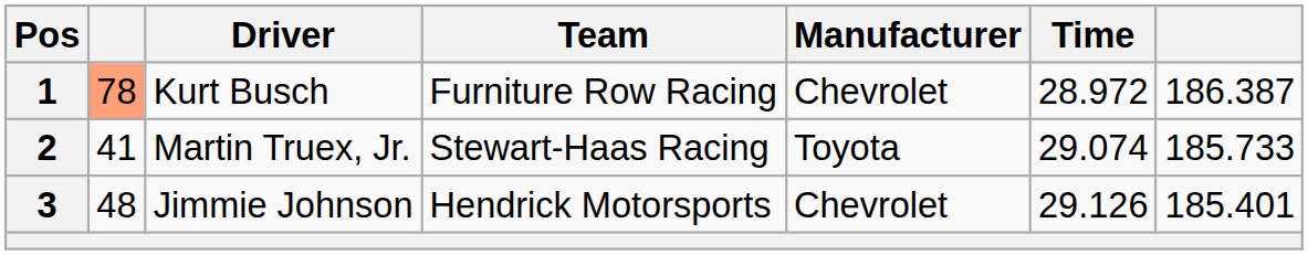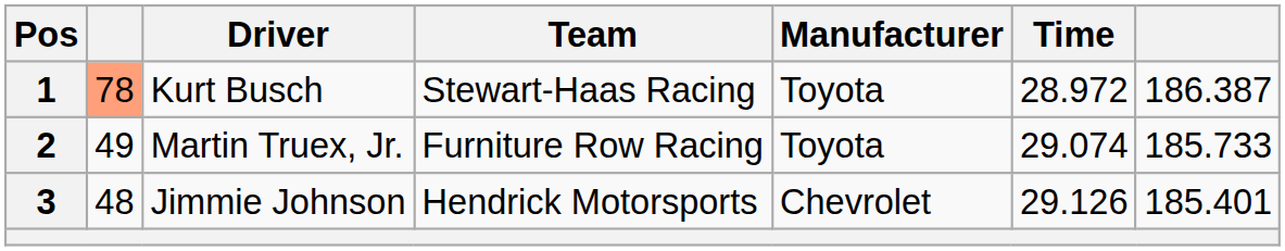 <table class="wikitable" style="font-size:95%">
 <tr>
 <th>Pos</th>
 <th></th>
 <th>Driver</th>
 <th>Team</th>
 <th>Manufacturer</th>
 <th>Time</th>
 <th></th>
 </tr>
 <tr>
 <th>1</th>
 <td style="background: lightsalmon;">78</td>
 <td>Kurt Busch</td>
-<td>Furniture Row Racing</td>
-<td>Chevrolet</td>
+<td>Stewart-Haas Racing</td>
+<td>Toyota</td>
 <td>28.972</td>
 <td>186.387</td>
 </tr>
 <tr>
 <th>2</th>
-<td>41</td>
+<td>49</td>
 <td>Martin Truex, Jr.</td>
-<td>Stewart-Haas Racing</td>
+<td>Furniture Row Racing</td>
 <td>Toyota</td>
 <td>29.074</td>
 <td>185.733</td>
 </tr>
 <tr>
 <th>3</th>
 <td>48</td>
 <td>Jimmie Johnson</td>
 <td>Hendrick Motorsports</td>
 <td>Chevrolet</td>
 <td>29.126</td>
 <td>185.401</td>
 </tr>
 <tr>
 <th colspan="7"></th>
 </tr>
 </table>
